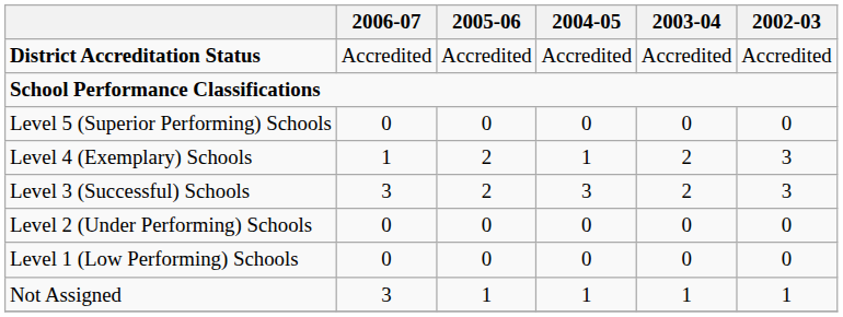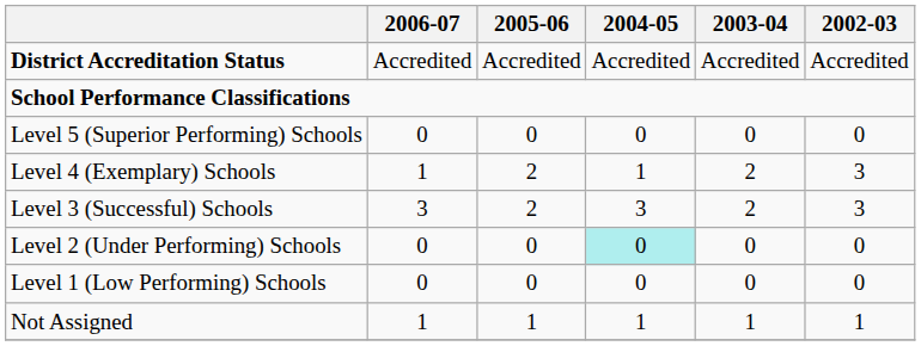 <table class="wikitable" style="font-size: 95%;">
 <tr>
 <th></th>
 <th>2006-07</th>
 <th>2005-06</th>
 <th>2004-05</th>
 <th>2003-04</th>
 <th>2002-03</th>
 </tr>
 <tr>
 <td align="left"><strong>District Accreditation Status</strong></td>
 <td align="center">Accredited</td>
 <td align="center">Accredited</td>
 <td align="center">Accredited</td>
 <td align="center">Accredited</td>
 <td align="center">Accredited</td>
 </tr>
 <tr>
 <td align="left" colspan="6"><strong>School Performance Classifications</strong></td>
 </tr>
 <tr>
 <td align="left">Level 5 (Superior Performing) Schools</td>
 <td align="center">0</td>
 <td align="center">0</td>
 <td align="center">0</td>
 <td align="center">0</td>
 <td align="center">0</td>
 </tr>
 <tr>
 <td align="left">Level 4 (Exemplary) Schools</td>
 <td align="center">1</td>
 <td align="center">2</td>
 <td align="center">1</td>
 <td align="center">2</td>
 <td align="center">3</td>
 </tr>
 <tr>
 <td align="left">Level 3 (Successful) Schools</td>
 <td align="center">3</td>
 <td align="center">2</td>
 <td align="center">3</td>
 <td align="center">2</td>
 <td align="center">3</td>
 </tr>
 <tr>
 <td align="left">Level 2 (Under Performing) Schools</td>
 <td align="center">0</td>
 <td align="center">0</td>
-<td align="center">0</td>
+<td align="center" style="background: paleturquoise;">0</td>
 <td align="center">0</td>
 <td align="center">0</td>
 </tr>
 <tr>
 <td align="left">Level 1 (Low Performing) Schools</td>
 <td align="center">0</td>
 <td align="center">0</td>
 <td align="center">0</td>
 <td align="center">0</td>
 <td align="center">0</td>
 </tr>
 <tr>
 <td align="left">Not Assigned</td>
-<td align="center">3</td>
+<td align="center">1</td>
 <td align="center">1</td>
 <td align="center">1</td>
 <td align="center">1</td>
 <td align="center">1</td>
 </tr>
 <tr>
 </tr>
 </table>
